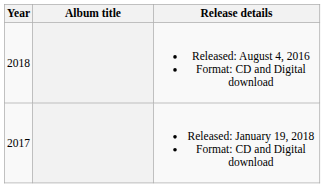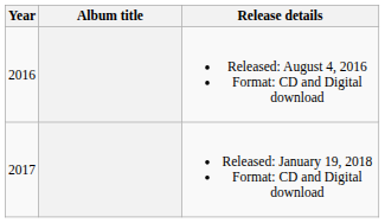 <table class="wikitable plainrowheaders" style="text-align:center;">
 <tr>
 <th>Year</th>
 <th scope="col" rowspan="1" style="width:10em;">Album title</th>
 <th scope="col" rowspan="1" style="width:14em;">Release details</th>
 </tr>
 <tr>
-<td>2018</td>
+<td>2016</td>
 <th></th>
 <td><br><ul><li>Released: August 4, 2016</li><li>Format: CD and Digital download</li></ul></td>
 </tr>
 <tr>
 <td>2017</td>
 <th></th>
 <td><br><ul><li>Released: January 19, 2018</li><li>Format: CD and Digital download</li></ul></td>
 </tr>
 </table>
